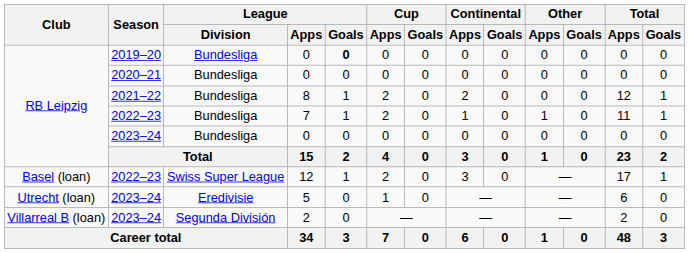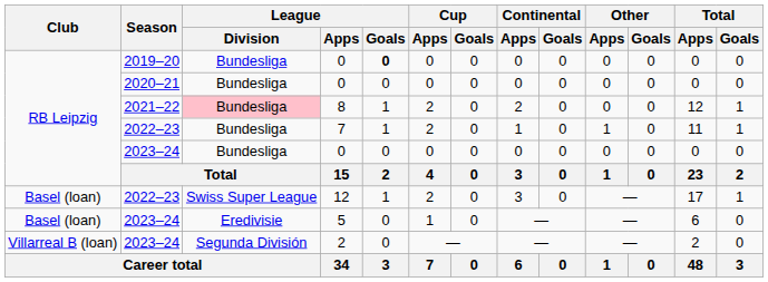 <table class="wikitable" style="text-align:center">
 <tr>
 <th rowspan="2">Club</th>
 <th rowspan="2">Season</th>
 <th colspan="3">League</th>
 <th colspan="2">Cup</th>
 <th colspan="2">Continental</th>
 <th colspan="2">Other</th>
 <th colspan="2">Total</th>
 </tr>
 <tr>
 <th>Division</th>
 <th>Apps</th>
 <th>Goals</th>
 <th>Apps</th>
 <th>Goals</th>
 <th>Apps</th>
 <th>Goals</th>
 <th>Apps</th>
 <th>Goals</th>
 <th>Apps</th>
 <th>Goals</th>
 </tr>
 <tr>
 <td rowspan="6"><a href='#'>RB Leipzig</a></td>
 <td><a href='#'>2019–20</a></td>
 <td><a href='#'>Bundesliga</a></td>
 <td>0</td>
 <td><strong>0</strong></td>
 <td>0</td>
 <td>0</td>
 <td>0</td>
 <td>0</td>
 <td>0</td>
 <td>0</td>
 <td>0</td>
 <td>0</td>
 </tr>
 <tr>
 <td><a href='#'>2020–21</a></td>
 <td>Bundesliga</td>
 <td>0</td>
 <td>0</td>
 <td>0</td>
 <td>0</td>
 <td>0</td>
 <td>0</td>
 <td>0</td>
 <td>0</td>
 <td>0</td>
 <td>0</td>
 </tr>
 <tr>
 <td><a href='#'>2021–22</a></td>
-<td>Bundesliga</td>
+<td style="background: pink;">Bundesliga</td>
 <td>8</td>
 <td>1</td>
 <td>2</td>
 <td>0</td>
 <td>2</td>
 <td>0</td>
 <td>0</td>
 <td>0</td>
 <td>12</td>
 <td>1</td>
 </tr>
 <tr>
 <td><a href='#'>2022–23</a></td>
 <td>Bundesliga</td>
 <td>7</td>
 <td>1</td>
 <td>2</td>
 <td>0</td>
 <td>1</td>
 <td>0</td>
 <td>1</td>
 <td>0</td>
 <td>11</td>
 <td>1</td>
 </tr>
 <tr>
 <td><a href='#'>2023–24</a></td>
 <td>Bundesliga</td>
 <td>0</td>
 <td>0</td>
 <td>0</td>
 <td>0</td>
 <td>0</td>
 <td>0</td>
 <td>0</td>
 <td>0</td>
 <td>0</td>
 <td>0</td>
 </tr>
 <tr>
 <th colspan="2">Total</th>
 <th>15</th>
 <th>2</th>
 <th>4</th>
 <th>0</th>
 <th>3</th>
 <th>0</th>
 <th>1</th>
 <th>0</th>
 <th>23</th>
 <th>2</th>
 </tr>
 <tr>
 <td><a href='#'>Basel</a> (loan)</td>
 <td><a href='#'>2022–23</a></td>
 <td><a href='#'>Swiss Super League</a></td>
 <td>12</td>
 <td>1</td>
 <td>2</td>
 <td>0</td>
 <td>3</td>
 <td>0</td>
 <td colspan="2">—</td>
 <td>17</td>
 <td>1</td>
 </tr>
 <tr>
-<td><a href='#'>Utrecht</a> (loan)</td>
+<td><a href='#'>Basel</a> (loan)</td>
 <td><a href='#'>2023–24</a></td>
 <td><a href='#'>Eredivisie</a></td>
 <td>5</td>
 <td>0</td>
 <td>1</td>
 <td>0</td>
 <td colspan="2">—</td>
 <td colspan="2">—</td>
 <td>6</td>
 <td>0</td>
 </tr>
 <tr>
 <td><a href='#'>Villarreal B</a> (loan)</td>
 <td><a href='#'>2023–24</a></td>
 <td><a href='#'>Segunda División</a></td>
 <td>2</td>
 <td>0</td>
 <td colspan="2">—</td>
 <td colspan="2">—</td>
 <td colspan="2">—</td>
 <td>2</td>
 <td>0</td>
 </tr>
 <tr>
 <th colspan="3">Career total</th>
 <th>34</th>
 <th>3</th>
 <th>7</th>
 <th>0</th>
 <th>6</th>
 <th>0</th>
 <th>1</th>
 <th>0</th>
 <th>48</th>
 <th>3</th>
 </tr>
 </table>
